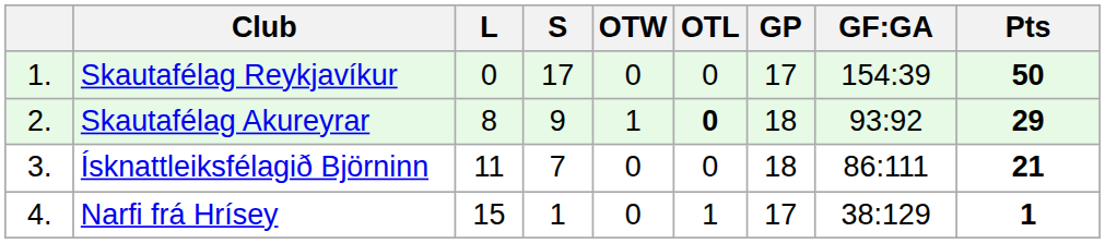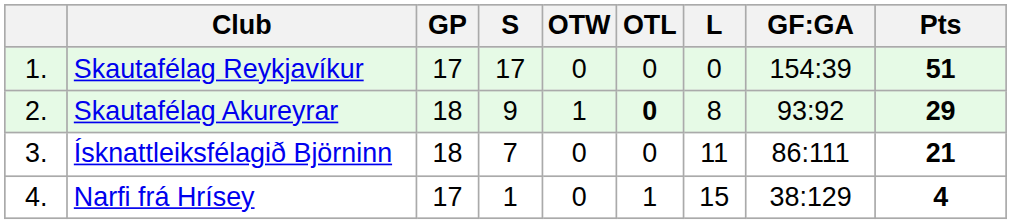 <table class="wikitable">
 <tr>
 <th width="30"></th>
 <th width="200">Club</th>
-<th width="30">L</th>
+<th width="30">GP</th>
 <th width="30">S</th>
 <th width="30">OTW</th>
 <th width="30">OTL</th>
-<th width="30">GP</th>
+<th width="30">L</th>
 <th width="70">GF:GA</th>
 <th width="70">Pts</th>
 </tr>
 <tr bgcolor="#e6fae6" align="center">
 <td>1.</td>
 <td align="left"><a href='#'>Skautafélag Reykjavíkur</a></td>
-<td>0</td>
+<td>17</td>
 <td>17</td>
 <td>0</td>
 <td>0</td>
-<td>17</td>
+<td>0</td>
 <td>154:39</td>
-<td><strong>50</strong></td>
+<td><strong>51</strong></td>
 </tr>
 <tr bgcolor="#e6fae6" align="center">
 <td>2.</td>
 <td align="left"><a href='#'>Skautafélag Akureyrar</a></td>
-<td>8</td>
+<td>18</td>
 <td>9</td>
 <td>1</td>
 <td><strong>0</strong></td>
-<td>18</td>
+<td>8</td>
 <td>93:92</td>
 <td><strong>29</strong></td>
 </tr>
 <tr bgcolor="#FFFFFF" align="center">
 <td>3.</td>
 <td align="left"><a href='#'>Ísknattleiksfélagið Björninn</a></td>
-<td>11</td>
+<td>18</td>
 <td>7</td>
 <td>0</td>
 <td>0</td>
-<td>18</td>
+<td>11</td>
 <td>86:111</td>
 <td><strong>21</strong></td>
 </tr>
 <tr bgcolor="#FFFFFF" align="center">
 <td>4.</td>
 <td align="left"><a href='#'>Narfi frá Hrísey</a></td>
-<td>15</td>
+<td>17</td>
 <td>1</td>
 <td>0</td>
 <td>1</td>
-<td>17</td>
+<td>15</td>
 <td>38:129</td>
-<td><strong>1</strong></td>
+<td><strong>4</strong></td>
 </tr>
 </table>
